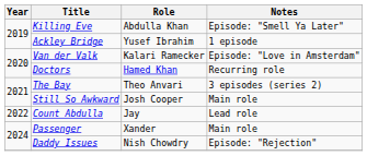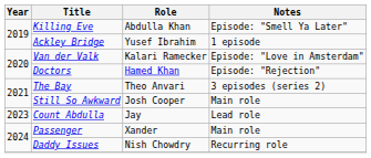 <table class="wikitable sortable">
 <tr>
 <th>Year</th>
 <th>Title</th>
 <th>Role</th>
 <th class="unsortable">Notes</th>
 </tr>
 <tr>
 <td rowspan="2">2019</td>
 <td><em><a href='#'>Killing Eve</a></em></td>
 <td>Abdulla Khan</td>
 <td>Episode: "Smell Ya Later"</td>
 </tr>
 <tr>
 <td><em><a href='#'>Ackley Bridge</a></em></td>
 <td>Yusef Ibrahim</td>
 <td>1 episode</td>
 </tr>
 <tr>
 <td rowspan="2">2020</td>
 <td><em><a href='#'>Van der Valk</a></em></td>
 <td>Kalari Ramecker</td>
 <td>Episode: "Love in Amsterdam"</td>
 </tr>
 <tr>
 <td><em><a href='#'>Doctors</a></em></td>
 <td><a href='#'>Hamed Khan</a></td>
-<td>Recurring role</td>
+<td>Episode: "Rejection"</td>
 </tr>
 <tr>
 <td rowspan="2">2021</td>
 <td><em><a href='#'>The Bay</a></em></td>
 <td>Theo Anvari</td>
 <td>3 episodes (series 2)</td>
 </tr>
 <tr>
 <td><em><a href='#'>Still So Awkward</a></em></td>
 <td>Josh Cooper</td>
 <td>Main role</td>
 </tr>
 <tr>
-<td>2022</td>
+<td>2023</td>
 <td><em><a href='#'>Count Abdulla</a></em></td>
 <td>Jay</td>
 <td>Lead role</td>
 </tr>
 <tr>
 <td rowspan="2">2024</td>
 <td><em><a href='#'>Passenger</a></em></td>
 <td>Xander</td>
 <td>Main role</td>
 </tr>
 <tr>
 <td><em><a href='#'>Daddy Issues</a></em></td>
 <td>Nish Chowdry</td>
-<td>Episode: "Rejection"</td>
+<td>Recurring role</td>
 </tr>
 <tr>
 </tr>
 </table>
